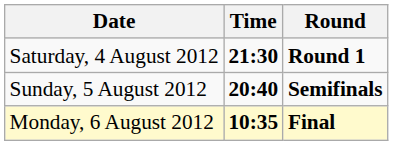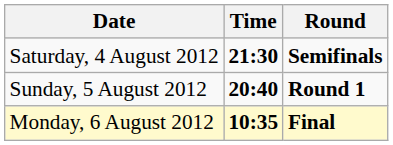 <table class="wikitable">
 <tr>
 <th>Date</th>
 <th>Time</th>
 <th>Round</th>
 </tr>
 <tr>
 <td>Saturday, 4 August 2012</td>
 <td><strong>21:30</strong></td>
-<td><strong>Round 1</strong></td>
+<td><strong>Semifinals</strong></td>
 </tr>
 <tr>
 <td>Sunday, 5 August 2012</td>
 <td><strong>20:40</strong></td>
-<td><strong>Semifinals</strong></td>
+<td><strong>Round 1</strong></td>
 </tr>
 <tr style=background:lemonchiffon>
 <td>Monday, 6 August 2012</td>
 <td><strong>10:35</strong></td>
 <td><strong>Final</strong></td>
 </tr>
 </table>
